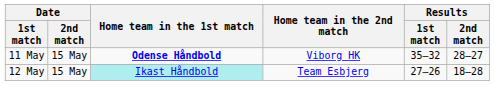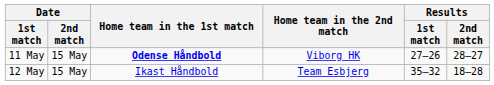 <table class="wikitable" style="text-align:center; margin-left:1em;">
 <tr>
 <th colspan="2">Date</th>
 <th rowspan="2" style="width:220px;">Home team in the 1st match</th>
 <th rowspan="2" style="width:180px;">Home team in the 2nd match</th>
 <th colspan="2">Results</th>
 </tr>
 <tr>
 <th style="width:50px;">1st match</th>
 <th style="width:50px;">2nd match</th>
 <th style="width:50px;">1st match</th>
 <th style="width:50px;">2nd match</th>
 </tr>
 <tr>
 <td>11 May</td>
 <td>15 May</td>
 <td><strong><a href='#'>Odense Håndbold</a></strong></td>
 <td><a href='#'>Viborg HK</a></td>
-<td>35–32</td>
+<td>27–26</td>
 <td>28–27</td>
 </tr>
 <tr>
 <td>12 May</td>
 <td>15 May</td>
-<td style="background: paleturquoise;"><a href='#'>Ikast Håndbold</a></td>
+<td><a href='#'>Ikast Håndbold</a></td>
 <td><a href='#'>Team Esbjerg</a></td>
-<td>27–26</td>
+<td>35–32</td>
 <td>18–28</td>
 </tr>
 </table>
